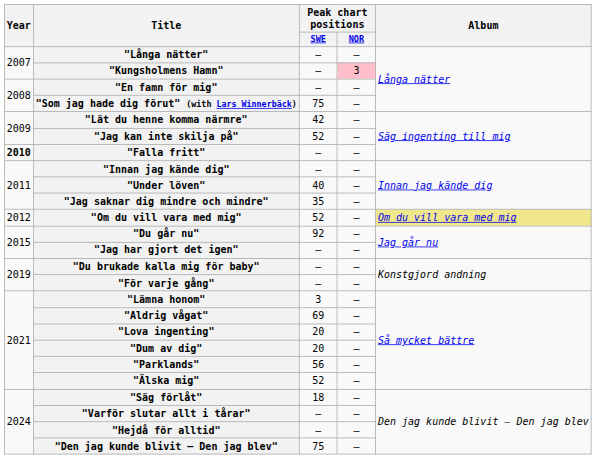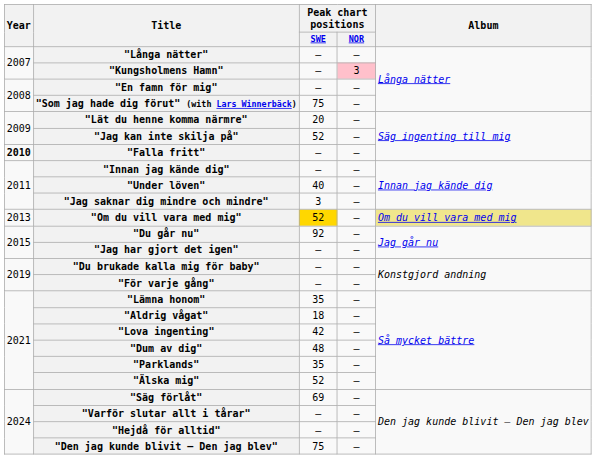 <table class="wikitable plainrowheaders" style="text-align:center;" border="1">
 <tr>
 <th scope="col" rowspan="2">Year</th>
 <th scope="col" rowspan="2">Title</th>
 <th scope="col" colspan="2">Peak chart positions</th>
 <th scope="col" rowspan="2">Album</th>
 </tr>
 <tr>
 <th scope="col" style="width:4em;font-size:85%;"><a href='#'>SWE</a><br></th>
 <th scope="col" style="width:4em;font-size:85%;"><a href='#'>NOR</a><br></th>
 </tr>
 <tr>
 <td rowspan="2">2007</td>
 <th scope="row">"Långa nätter"</th>
 <td>—</td>
 <td>—</td>
 <td align="left" rowspan="4"><em><a href='#'>Långa nätter</a></em></td>
 </tr>
 <tr>
 <th scope="row">"Kungsholmens Hamn"</th>
 <td>—</td>
 <td style="background: pink;">3</td>
 </tr>
 <tr>
 <td rowspan="2">2008</td>
 <th scope="row">"En famn för mig"</th>
 <td>—</td>
 <td>—</td>
 </tr>
 <tr>
 <th scope="row">"Som jag hade dig förut" <small>(with <a href='#'>Lars Winnerbäck</a>)</small></th>
 <td>75<br></td>
 <td>—</td>
 </tr>
 <tr>
 <td rowspan="2">2009</td>
 <th scope="row">"Lät du henne komma närmre"</th>
-<td>42<br></td>
+<td>20</td>
 <td>—</td>
 <td align="left" rowspan="3"><em><a href='#'>Säg ingenting till mig</a></em></td>
 </tr>
 <tr>
 <th scope="row">"Jag kan inte skilja på"</th>
 <td>52</td>
 <td>—</td>
 </tr>
 <tr>
 <td><strong>2010</strong></td>
 <th scope="row">"Falla fritt"</th>
 <td>—</td>
 <td>—</td>
 </tr>
 <tr>
 <td rowspan="3">2011</td>
 <th scope="row">"Innan jag kände dig"</th>
 <td>—</td>
 <td>—</td>
 <td align="left" rowspan="3"><em><a href='#'>Innan jag kände dig</a></em></td>
 </tr>
 <tr>
 <th scope="row">"Under löven"</th>
 <td>40</td>
 <td>—</td>
 </tr>
 <tr>
 <th scope="row">"Jag saknar dig mindre och mindre"</th>
-<td>35</td>
+<td>3<br></td>
 <td>—</td>
 </tr>
 <tr>
-<td>2012</td>
+<td>2013</td>
 <th scope="row">"Om du vill vara med mig"</th>
-<td>52</td>
+<td style="background: gold;">52</td>
 <td>—</td>
 <td align="left" style="background: khaki;"><em><a href='#'>Om du vill vara med mig</a></em></td>
 </tr>
 <tr>
 <td rowspan="2">2015</td>
 <th scope="row">"Du går nu"</th>
 <td>92<br></td>
 <td>—</td>
 <td align="left" rowspan="2"><em><a href='#'>Jag går nu</a></em></td>
 </tr>
 <tr>
 <th scope="row">"Jag har gjort det igen"</th>
 <td>—</td>
 <td>—</td>
 </tr>
 <tr>
 <td rowspan="2">2019</td>
 <th scope="row">"Du brukade kalla mig för baby"<br></th>
 <td>—</td>
 <td>—</td>
 <td align="left" rowspan="2"><em>Konstgjord andning</em></td>
 </tr>
 <tr>
 <th scope="row">"För varje gång"</th>
 <td>—</td>
 <td>—</td>
 </tr>
 <tr>
 <td rowspan="6">2021</td>
 <th scope="row">"Lämna honom"</th>
-<td>3<br></td>
+<td>35</td>
 <td>—</td>
 <td align="left" rowspan="6"><em><a href='#'>Så mycket bättre</a></em></td>
 </tr>
 <tr>
 <th scope="row">"Aldrig vågat"</th>
-<td>69<br></td>
+<td>18<br></td>
 <td>—</td>
 </tr>
 <tr>
 <th scope="row">"Lova ingenting"</th>
-<td>20</td>
+<td>42<br></td>
 <td>—</td>
 </tr>
 <tr>
 <th scope="row">"Dum av dig"</th>
-<td>20</td>
+<td>48<br></td>
 <td>—</td>
 </tr>
 <tr>
 <th scope="row">"Parklands"</th>
-<td>56<br></td>
+<td>35</td>
 <td>—</td>
 </tr>
 <tr>
 <th scope="row">"Älska mig"</th>
 <td>52</td>
 <td>—</td>
 </tr>
 <tr>
 <td rowspan="4">2024</td>
 <th scope="row">"Säg förlåt"</th>
-<td>18<br></td>
+<td>69<br></td>
 <td>—</td>
 <td rowspan="4"><em>Den jag kunde blivit – Den jag blev</em></td>
 </tr>
 <tr>
 <th scope="row">"Varför slutar allt i tårar"</th>
 <td>—</td>
 <td>—</td>
 </tr>
 <tr>
 <th scope="row">"Hejdå för alltid"</th>
 <td>—</td>
 <td>—</td>
 </tr>
 <tr>
 <th scope="row">"Den jag kunde blivit – Den jag blev"</th>
 <td>75<br></td>
 <td>—</td>
 </tr>
 </table>
